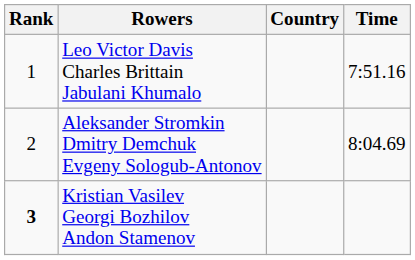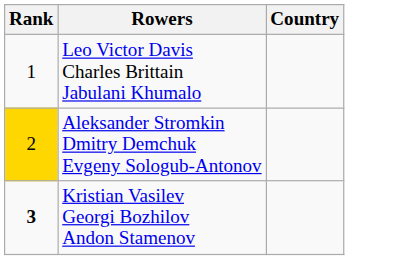 <table class="wikitable" style="text-align:center">
 <tr>
 <th>Rank</th>
 <th>Rowers</th>
 <th>Country</th>
-<th>Time</th>
 </tr>
 <tr>
 <td>1</td>
 <td align="left"><a href='#'>Leo Victor Davis</a><br>Charles Brittain<br><a href='#'>Jabulani Khumalo</a></td>
 <td align="left"></td>
-<td>7:51.16</td>
 </tr>
 <tr>
-<td>2</td>
+<td style="background: gold;">2</td>
 <td align="left"><a href='#'>Aleksander Stromkin</a><br><a href='#'>Dmitry Demchuk</a><br><a href='#'>Evgeny Sologub-Antonov</a></td>
 <td align="left"></td>
-<td>8:04.69</td>
 </tr>
 <tr>
 <td><strong>3</strong></td>
 <td align="left"><a href='#'>Kristian Vasilev</a><br><a href='#'>Georgi Bozhilov</a><br><a href='#'>Andon Stamenov</a></td>
 <td align="left"></td>
-<td></td>
 </tr>
 </table>
